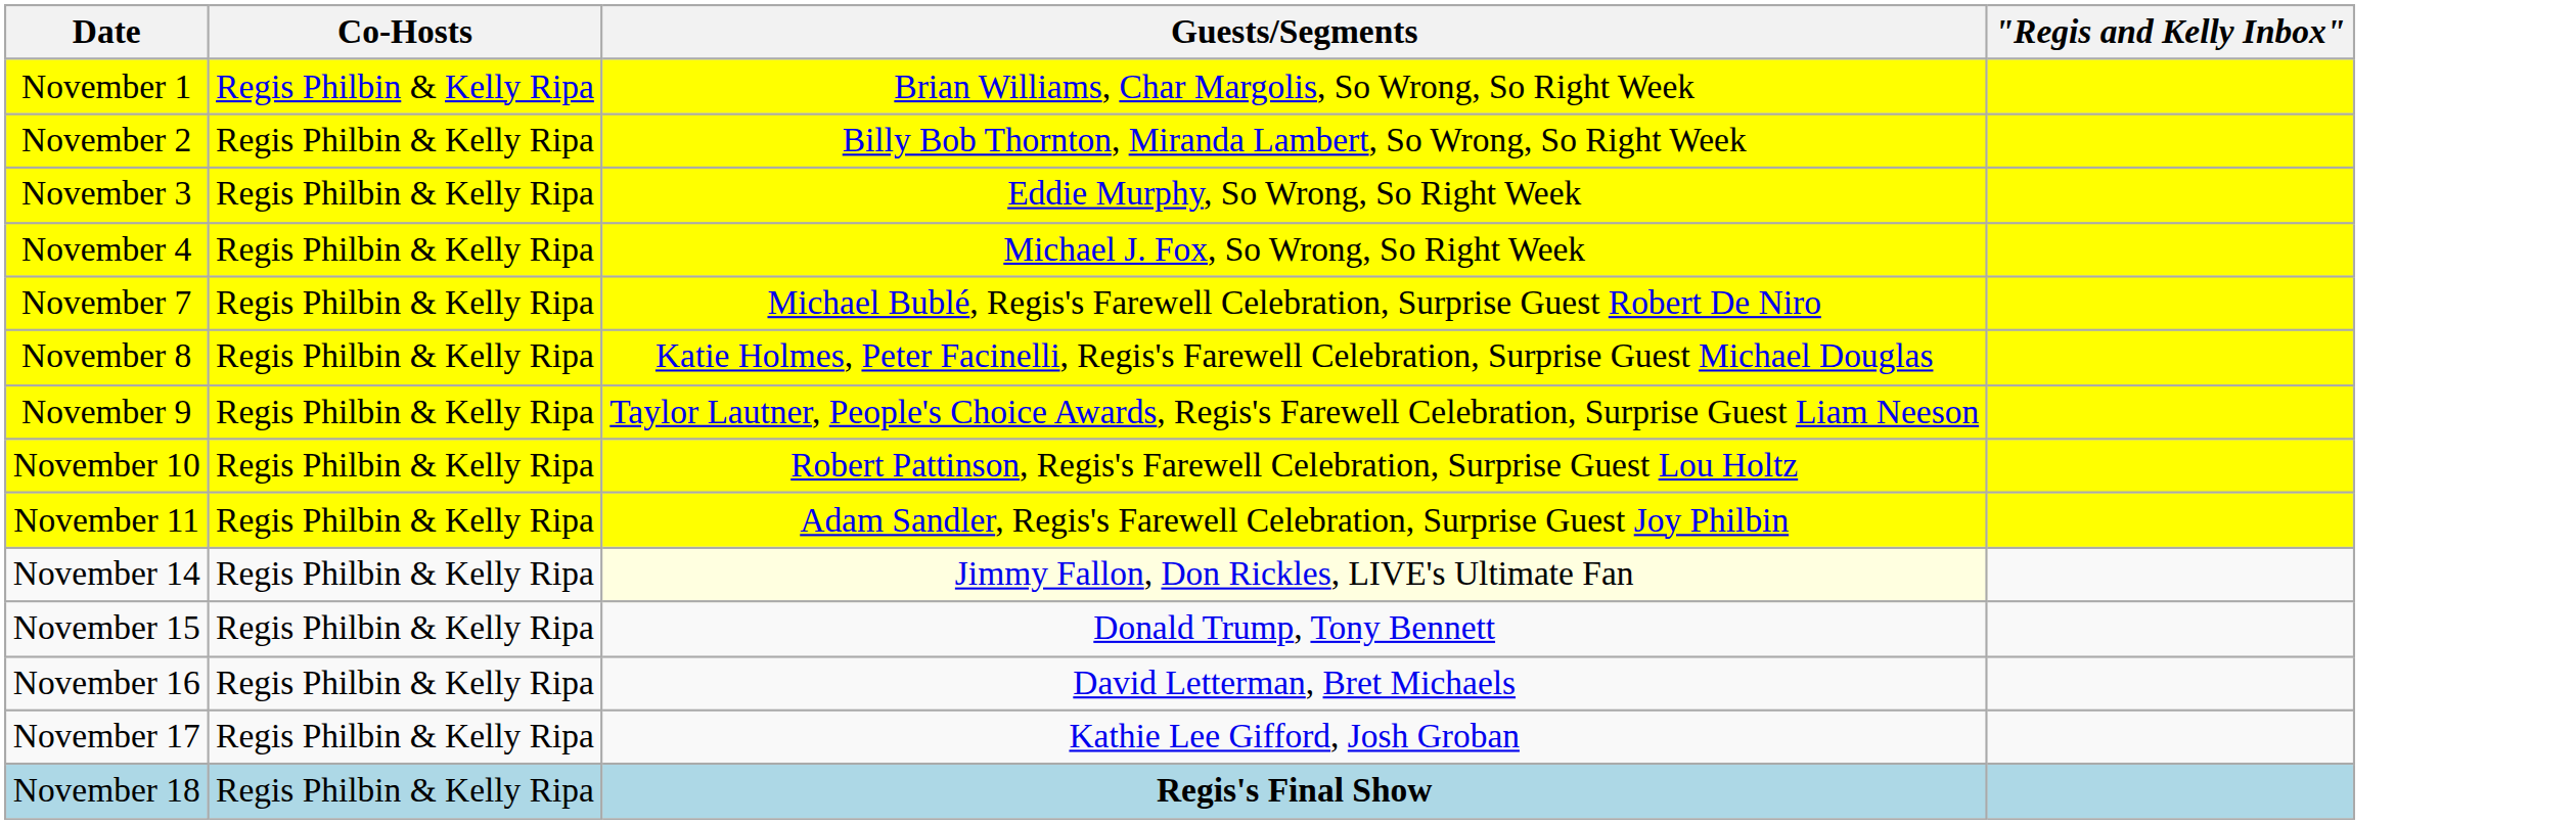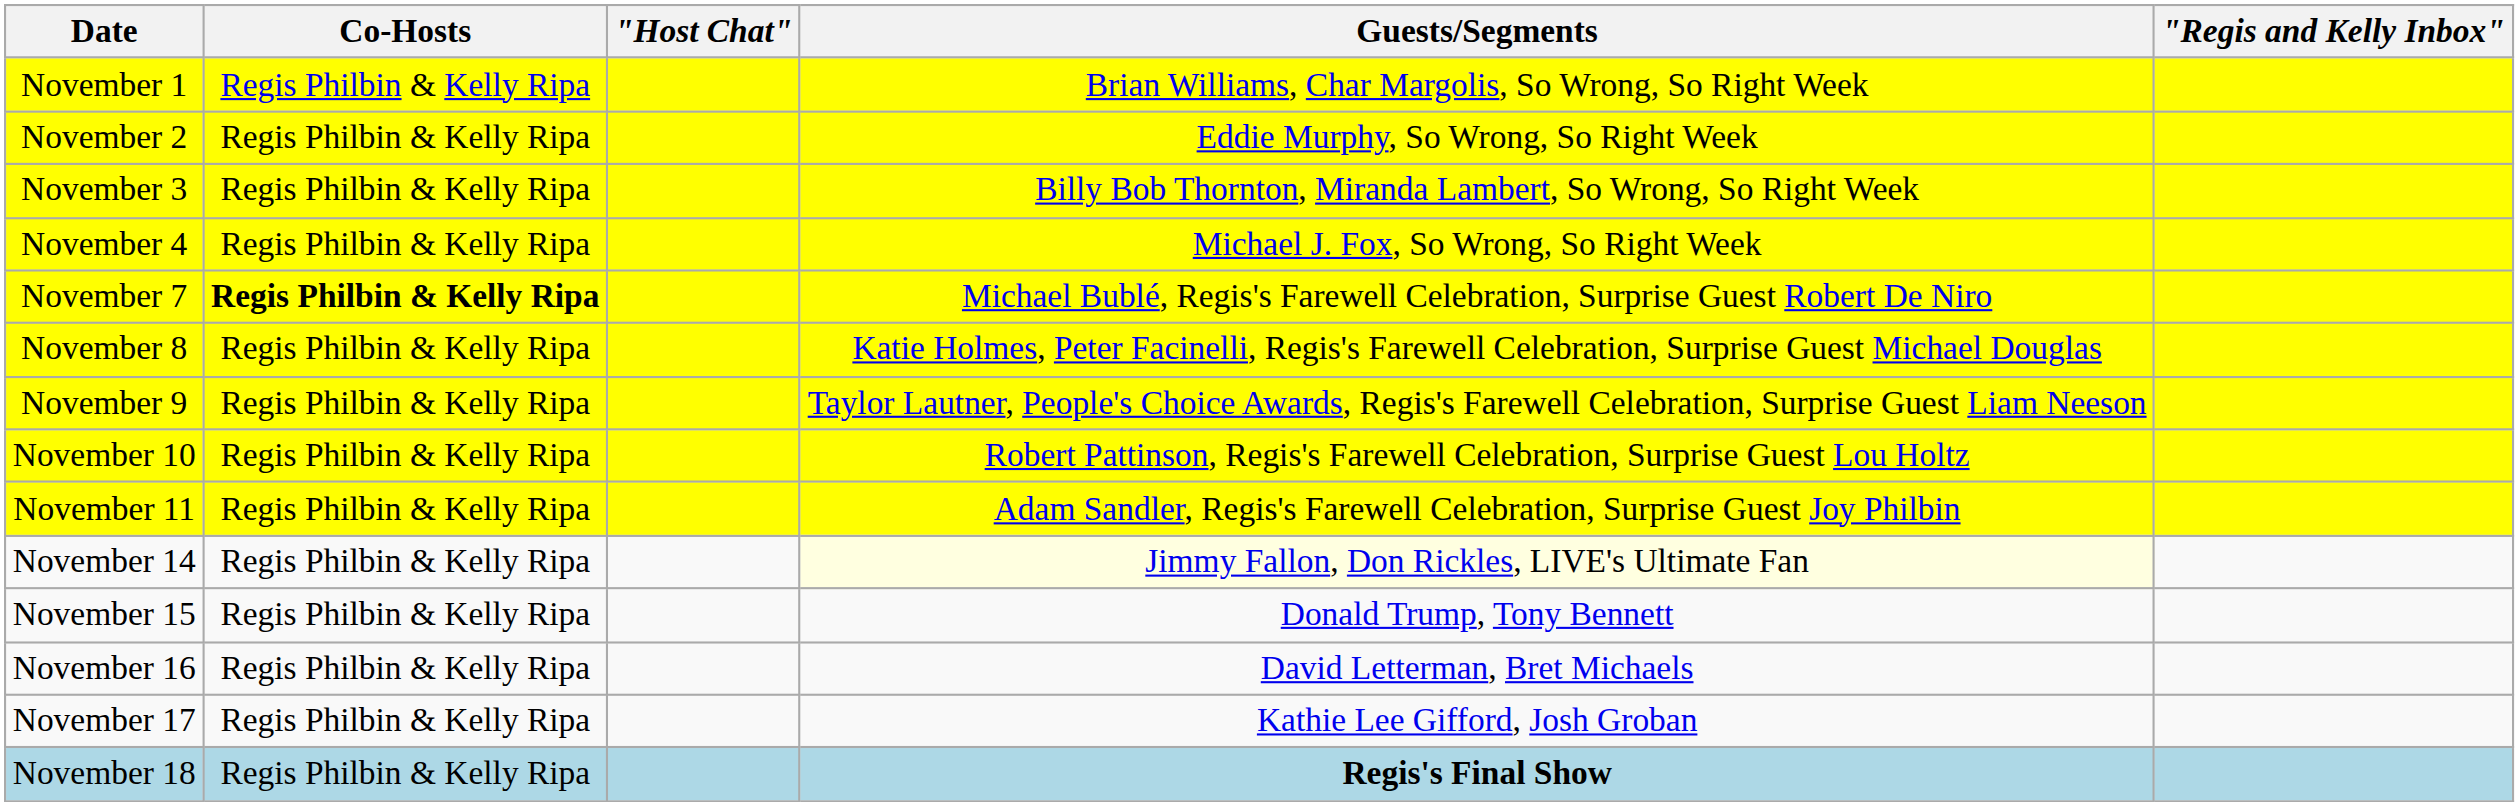 <table class="wikitable sortable" style="text-align:center;">
 <tr>
 <th>Date</th>
 <th>Co-Hosts</th>
+<th><em>"Host Chat"</em></th>
 <th>Guests/Segments</th>
 <th><em>"Regis and Kelly Inbox"</em></th>
 </tr>
 <tr style="background:yellow;">
 <td>November 1</td>
 <td><a href='#'>Regis Philbin</a> & <a href='#'>Kelly Ripa</a></td>
+<td></td>
 <td><a href='#'>Brian Williams</a>, <a href='#'>Char Margolis</a>, So Wrong, So Right Week</td>
 <td></td>
 </tr>
 <tr style="background:yellow;">
 <td>November 2</td>
 <td>Regis Philbin & Kelly Ripa</td>
-<td><a href='#'>Billy Bob Thornton</a>, <a href='#'>Miranda Lambert</a>, So Wrong, So Right Week</td>
+<td></td>
+<td><a href='#'>Eddie Murphy</a>, So Wrong, So Right Week</td>
 <td></td>
 </tr>
 <tr style="background:yellow;">
 <td>November 3</td>
 <td>Regis Philbin & Kelly Ripa</td>
-<td><a href='#'>Eddie Murphy</a>, So Wrong, So Right Week</td>
+<td></td>
+<td><a href='#'>Billy Bob Thornton</a>, <a href='#'>Miranda Lambert</a>, So Wrong, So Right Week</td>
 <td></td>
 </tr>
 <tr style="background:yellow;">
 <td>November 4</td>
 <td>Regis Philbin & Kelly Ripa</td>
+<td></td>
 <td><a href='#'>Michael J. Fox</a>, So Wrong, So Right Week</td>
 <td></td>
 </tr>
 <tr style="background:yellow;">
 <td>November 7</td>
-<td>Regis Philbin & Kelly Ripa</td>
+<td><strong>Regis Philbin & Kelly Ripa</strong></td>
+<td></td>
 <td><a href='#'>Michael Bublé</a>, Regis's Farewell Celebration, Surprise Guest <a href='#'>Robert De Niro</a></td>
 <td></td>
 </tr>
 <tr style="background:yellow;">
 <td>November 8</td>
 <td>Regis Philbin & Kelly Ripa</td>
+<td></td>
 <td><a href='#'>Katie Holmes</a>, <a href='#'>Peter Facinelli</a>, Regis's Farewell Celebration, Surprise Guest <a href='#'>Michael Douglas</a></td>
 <td></td>
 </tr>
 <tr style="background:yellow;">
 <td>November 9</td>
 <td>Regis Philbin & Kelly Ripa</td>
+<td></td>
 <td><a href='#'>Taylor Lautner</a>, <a href='#'>People's Choice Awards</a>, Regis's Farewell Celebration, Surprise Guest <a href='#'>Liam Neeson</a></td>
 <td></td>
 </tr>
 <tr style="background:yellow;">
 <td>November 10</td>
 <td>Regis Philbin & Kelly Ripa</td>
+<td></td>
 <td><a href='#'>Robert Pattinson</a>, Regis's Farewell Celebration, Surprise Guest <a href='#'>Lou Holtz</a></td>
 <td></td>
 </tr>
 <tr style="background:yellow;">
 <td>November 11</td>
 <td>Regis Philbin & Kelly Ripa</td>
+<td></td>
 <td><a href='#'>Adam Sandler</a>, Regis's Farewell Celebration, Surprise Guest <a href='#'>Joy Philbin</a></td>
 <td></td>
 </tr>
 <tr>
 <td>November 14</td>
 <td>Regis Philbin & Kelly Ripa</td>
+<td></td>
 <td style="background: lightyellow;"><a href='#'>Jimmy Fallon</a>, <a href='#'>Don Rickles</a>, LIVE's Ultimate Fan</td>
 <td></td>
 </tr>
 <tr>
 <td>November 15</td>
 <td>Regis Philbin & Kelly Ripa</td>
+<td></td>
 <td><a href='#'>Donald Trump</a>, <a href='#'>Tony Bennett</a></td>
 <td></td>
 </tr>
 <tr>
 <td>November 16</td>
 <td>Regis Philbin & Kelly Ripa</td>
+<td></td>
 <td><a href='#'>David Letterman</a>, <a href='#'>Bret Michaels</a></td>
 <td></td>
 </tr>
 <tr>
 <td>November 17</td>
 <td>Regis Philbin & Kelly Ripa</td>
+<td></td>
 <td><a href='#'>Kathie Lee Gifford</a>, <a href='#'>Josh Groban</a></td>
 <td></td>
 </tr>
 <tr style="background:lightblue;">
 <td>November 18</td>
 <td>Regis Philbin & Kelly Ripa</td>
+<td></td>
 <td><strong>Regis's Final Show</strong></td>
 <td></td>
 </tr>
 </table>
